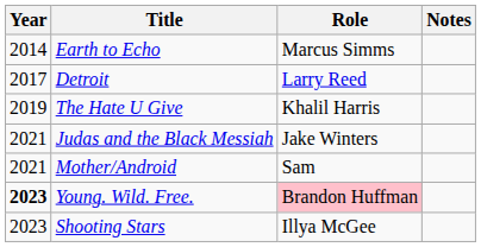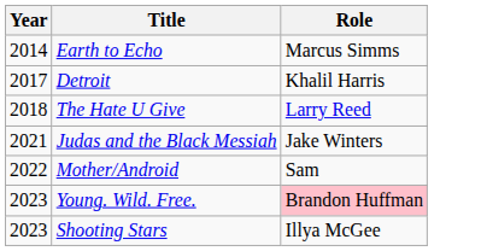 <table class="wikitable">
 <tr>
 <th>Year</th>
 <th>Title</th>
 <th>Role</th>
-<th>Notes</th>
 </tr>
 <tr>
 <td>2014</td>
 <td><em><a href='#'>Earth to Echo</a></em></td>
 <td>Marcus Simms</td>
-<td></td>
 </tr>
 <tr>
 <td>2017</td>
 <td><a href='#'><em>Detroit</em></a></td>
-<td><a href='#'>Larry Reed</a></td>
-<td></td>
+<td>Khalil Harris</td>
 </tr>
 <tr>
-<td>2019</td>
+<td>2018</td>
 <td><em><a href='#'>The Hate U Give</a></em></td>
-<td>Khalil Harris</td>
-<td></td>
+<td><a href='#'>Larry Reed</a></td>
 </tr>
 <tr>
 <td>2021</td>
 <td><em><a href='#'>Judas and the Black Messiah</a></em></td>
 <td>Jake Winters</td>
-<td></td>
 </tr>
 <tr>
-<td>2021</td>
+<td>2022</td>
 <td><em><a href='#'>Mother/Android</a></em></td>
 <td>Sam</td>
-<td></td>
 </tr>
 <tr>
-<td><strong>2023</strong></td>
+<td>2023</td>
 <td><em><a href='#'>Young. Wild. Free.</a></em></td>
 <td style="background: pink;">Brandon Huffman</td>
-<td></td>
 </tr>
 <tr>
 <td>2023</td>
 <td><em><a href='#'>Shooting Stars</a></em></td>
 <td>Illya McGee</td>
-<td></td>
 </tr>
 </table>
